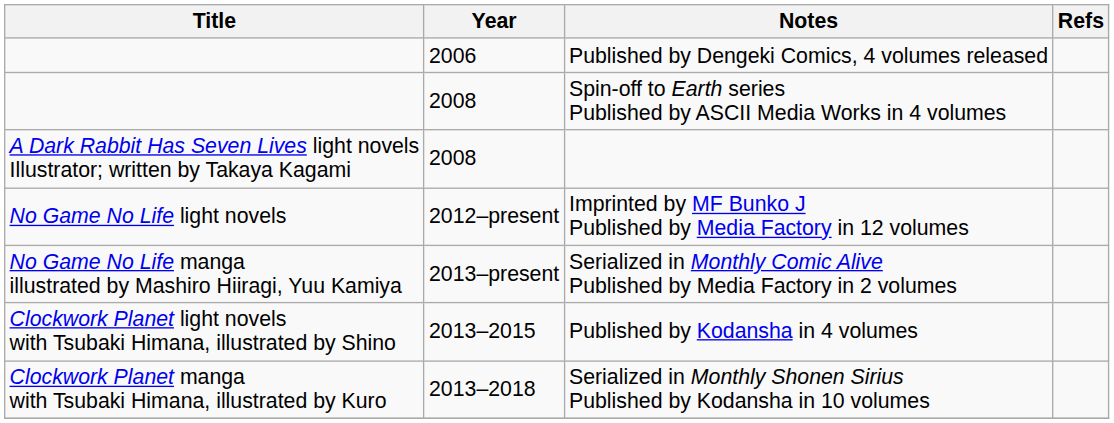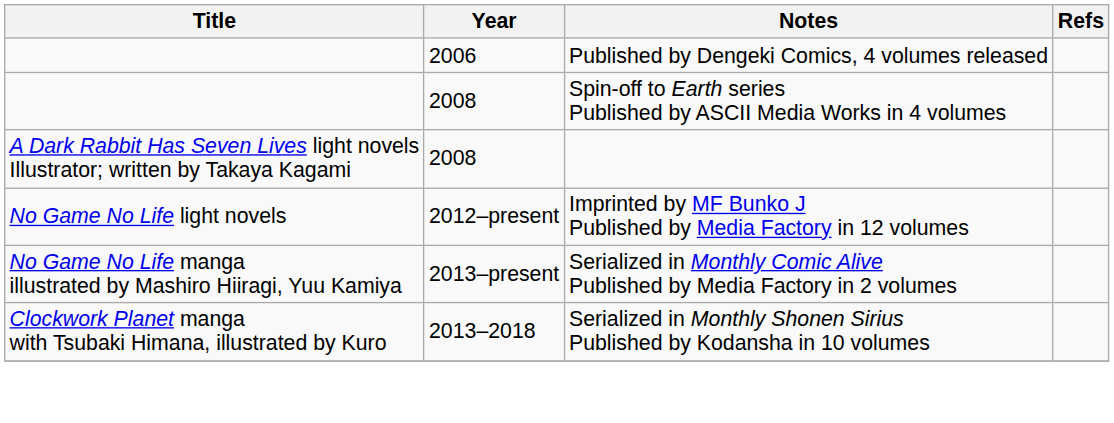 <table class="wikitable sortable">
 <tr>
 <th>Title</th>
 <th>Year</th>
 <th>Notes</th>
 <th>Refs</th>
 </tr>
 <tr>
 <td></td>
 <td>2006</td>
 <td>Published by Dengeki Comics, 4 volumes released</td>
 <td></td>
 </tr>
 <tr>
 <td></td>
 <td>2008</td>
 <td>Spin-off to <em>Earth</em> series<br>Published by ASCII Media Works in 4 volumes</td>
 <td></td>
 </tr>
 <tr>
 <td><em><a href='#'>A Dark Rabbit Has Seven Lives</a></em> light novels<br>Illustrator; written by Takaya Kagami</td>
 <td>2008</td>
 <td></td>
 <td></td>
 </tr>
 <tr>
 <td><em><a href='#'>No Game No Life</a></em> light novels</td>
 <td>2012–present</td>
 <td>Imprinted by <a href='#'>MF Bunko J</a><br>Published by <a href='#'>Media Factory</a> in 12 volumes</td>
 <td></td>
 </tr>
 <tr>
 <td><em><a href='#'>No Game No Life</a></em> manga<br>illustrated by Mashiro Hiiragi, Yuu Kamiya</td>
 <td>2013–present</td>
 <td>Serialized in <em><a href='#'>Monthly Comic Alive</a></em><br>Published by Media Factory in 2 volumes</td>
 <td></td>
 </tr>
 <tr>
-<td><em><a href='#'>Clockwork Planet</a></em> light novels<br>with Tsubaki Himana, illustrated by Shino</td>
-<td>2013–2015</td>
-<td>Published by <a href='#'>Kodansha</a> in 4 volumes</td>
-<td></td>
-</tr>
-<tr>
 <td><em><a href='#'>Clockwork Planet</a></em> manga<br>with Tsubaki Himana, illustrated by Kuro</td>
 <td>2013–2018</td>
 <td>Serialized in <em>Monthly Shonen Sirius</em><br>Published by Kodansha in 10 volumes</td>
 <td></td>
 </tr>
 <tr>
 </tr>
 </table>
